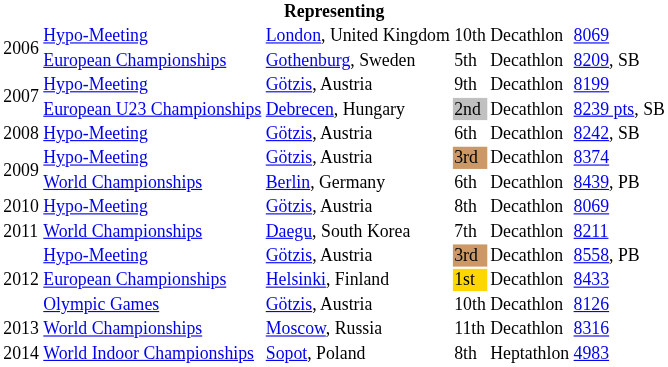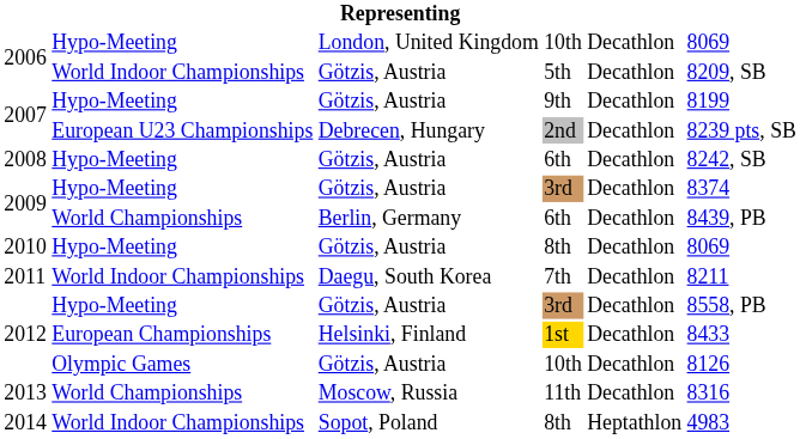 <table>
 <tr>
 <th colspan="6">Representing </th>
 </tr>
 <tr>
 <td rowspan="2">2006</td>
 <td><a href='#'>Hypo-Meeting</a></td>
 <td><a href='#'>London</a>, United Kingdom</td>
 <td>10th</td>
 <td>Decathlon</td>
 <td><a href='#'>8069</a></td>
 </tr>
 <tr>
-<td><a href='#'>European Championships</a></td>
-<td><a href='#'>Gothenburg</a>, Sweden</td>
+<td><a href='#'>World Indoor Championships</a></td>
+<td><a href='#'>Götzis</a>, Austria</td>
 <td>5th</td>
 <td>Decathlon</td>
 <td><a href='#'>8209</a>, SB</td>
 </tr>
 <tr>
 <td rowspan="2">2007</td>
 <td><a href='#'>Hypo-Meeting</a></td>
 <td><a href='#'>Götzis</a>, Austria</td>
 <td>9th</td>
 <td>Decathlon</td>
 <td><a href='#'>8199</a></td>
 </tr>
 <tr>
 <td><a href='#'>European U23 Championships</a></td>
 <td><a href='#'>Debrecen</a>, Hungary</td>
 <td style="background:silver">2nd</td>
 <td>Decathlon</td>
 <td><a href='#'>8239 pts</a>, SB</td>
 </tr>
 <tr>
 <td>2008</td>
 <td><a href='#'>Hypo-Meeting</a></td>
 <td><a href='#'>Götzis</a>, Austria</td>
 <td>6th</td>
 <td>Decathlon</td>
 <td><a href='#'>8242</a>, SB</td>
 </tr>
 <tr>
 <td rowspan="2">2009</td>
 <td><a href='#'>Hypo-Meeting</a></td>
 <td><a href='#'>Götzis</a>, Austria</td>
 <td style="background:#cc9966">3rd</td>
 <td>Decathlon</td>
 <td><a href='#'>8374</a></td>
 </tr>
 <tr>
 <td><a href='#'>World Championships</a></td>
 <td><a href='#'>Berlin</a>, Germany</td>
 <td>6th</td>
 <td>Decathlon</td>
 <td><a href='#'>8439</a>, PB</td>
 </tr>
 <tr>
 <td>2010</td>
 <td><a href='#'>Hypo-Meeting</a></td>
 <td><a href='#'>Götzis</a>, Austria</td>
 <td>8th</td>
 <td>Decathlon</td>
 <td><a href='#'>8069</a></td>
 </tr>
 <tr>
 <td>2011</td>
-<td><a href='#'>World Championships</a></td>
+<td><a href='#'>World Indoor Championships</a></td>
 <td><a href='#'>Daegu</a>, South Korea</td>
 <td>7th</td>
 <td>Decathlon</td>
 <td><a href='#'>8211</a></td>
 </tr>
 <tr>
 <td rowspan="3">2012</td>
 <td><a href='#'>Hypo-Meeting</a></td>
 <td><a href='#'>Götzis</a>, Austria</td>
 <td style="background:#cc9966">3rd</td>
 <td>Decathlon</td>
 <td><a href='#'>8558</a>, PB</td>
 </tr>
 <tr>
 <td><a href='#'>European Championships</a></td>
 <td><a href='#'>Helsinki</a>, Finland</td>
 <td style="background:gold">1st</td>
 <td>Decathlon</td>
 <td><a href='#'>8433</a></td>
 </tr>
 <tr>
 <td><a href='#'>Olympic Games</a></td>
 <td><a href='#'>Götzis</a>, Austria</td>
 <td>10th</td>
 <td>Decathlon</td>
 <td><a href='#'>8126</a></td>
 </tr>
 <tr>
 <td>2013</td>
 <td><a href='#'>World Championships</a></td>
 <td><a href='#'>Moscow</a>, Russia</td>
 <td>11th</td>
 <td>Decathlon</td>
 <td><a href='#'>8316</a></td>
 </tr>
 <tr>
 <td>2014</td>
 <td><a href='#'>World Indoor Championships</a></td>
 <td><a href='#'>Sopot</a>, Poland</td>
 <td>8th</td>
 <td>Heptathlon</td>
 <td><a href='#'>4983</a></td>
 </tr>
 </table>
